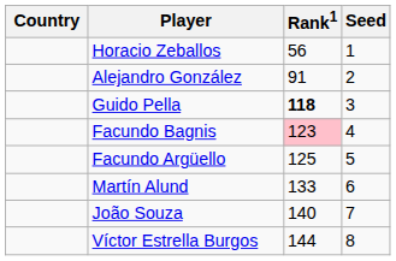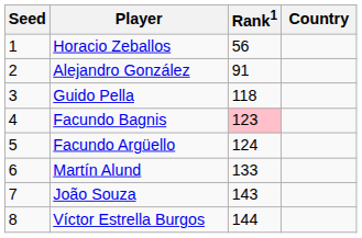 <table class="sortable wikitable">
 <tr>
-<th width="70">Country</th>
+<th>Seed</th>
 <th width="175">Player</th>
 <th>Rank<sup>1</sup></th>
-<th>Seed</th>
+<th width="70">Country</th>
 </tr>
 <tr>
-<td></td>
+<td>1</td>
 <td><a href='#'>Horacio Zeballos</a></td>
 <td>56</td>
-<td>1</td>
+<td></td>
 </tr>
 <tr>
-<td></td>
+<td>2</td>
 <td><a href='#'>Alejandro González</a></td>
 <td>91</td>
-<td>2</td>
+<td></td>
 </tr>
 <tr>
+<td>3</td>
+<td><a href='#'>Guido Pella</a></td>
+<td>118</td>
 <td></td>
-<td><a href='#'>Guido Pella</a></td>
-<td><strong>118</strong></td>
-<td>3</td>
 </tr>
 <tr>
-<td></td>
+<td>4</td>
 <td><a href='#'>Facundo Bagnis</a></td>
 <td style="background: pink;">123</td>
-<td>4</td>
+<td></td>
 </tr>
 <tr>
+<td>5</td>
+<td><a href='#'>Facundo Argüello</a></td>
+<td>124</td>
 <td></td>
-<td><a href='#'>Facundo Argüello</a></td>
-<td>125</td>
-<td>5</td>
 </tr>
 <tr>
-<td></td>
+<td>6</td>
 <td><a href='#'>Martín Alund</a></td>
 <td>133</td>
-<td>6</td>
+<td></td>
 </tr>
 <tr>
+<td>7</td>
+<td><a href='#'>João Souza</a></td>
+<td>143</td>
 <td></td>
-<td><a href='#'>João Souza</a></td>
-<td>140</td>
-<td>7</td>
 </tr>
 <tr>
-<td></td>
+<td>8</td>
 <td><a href='#'>Víctor Estrella Burgos</a></td>
 <td>144</td>
-<td>8</td>
+<td></td>
 </tr>
 </table>
